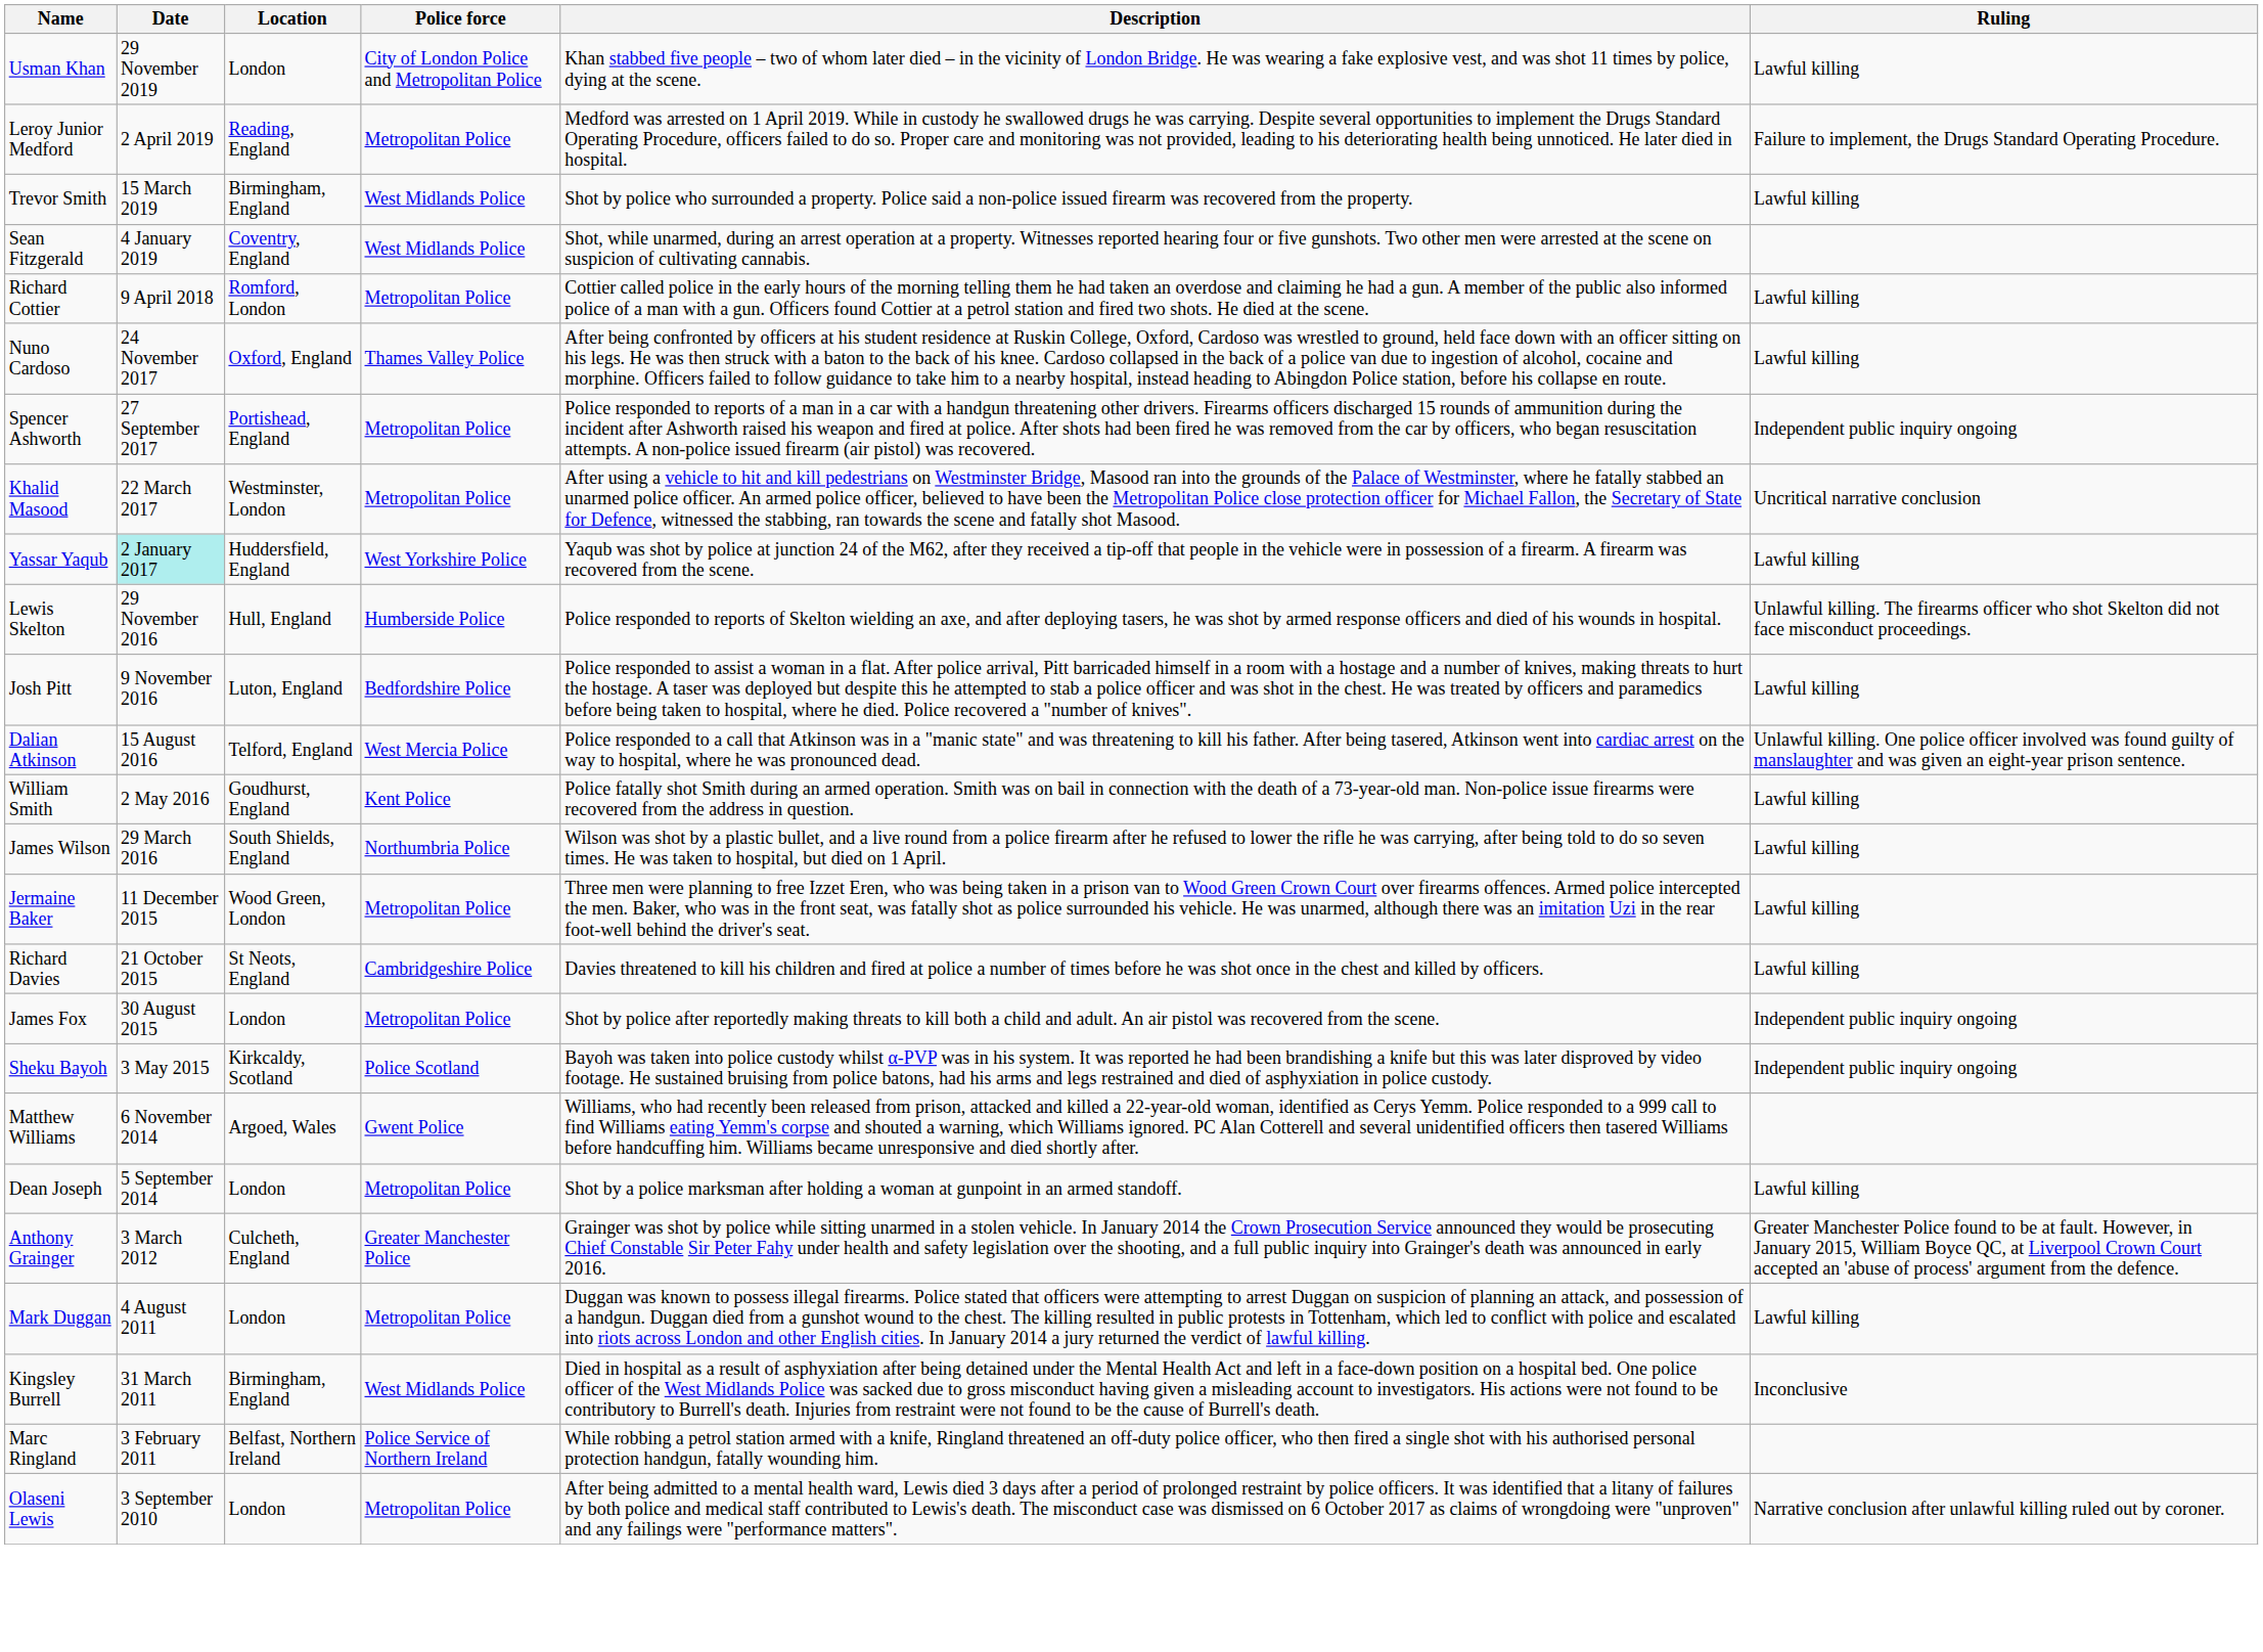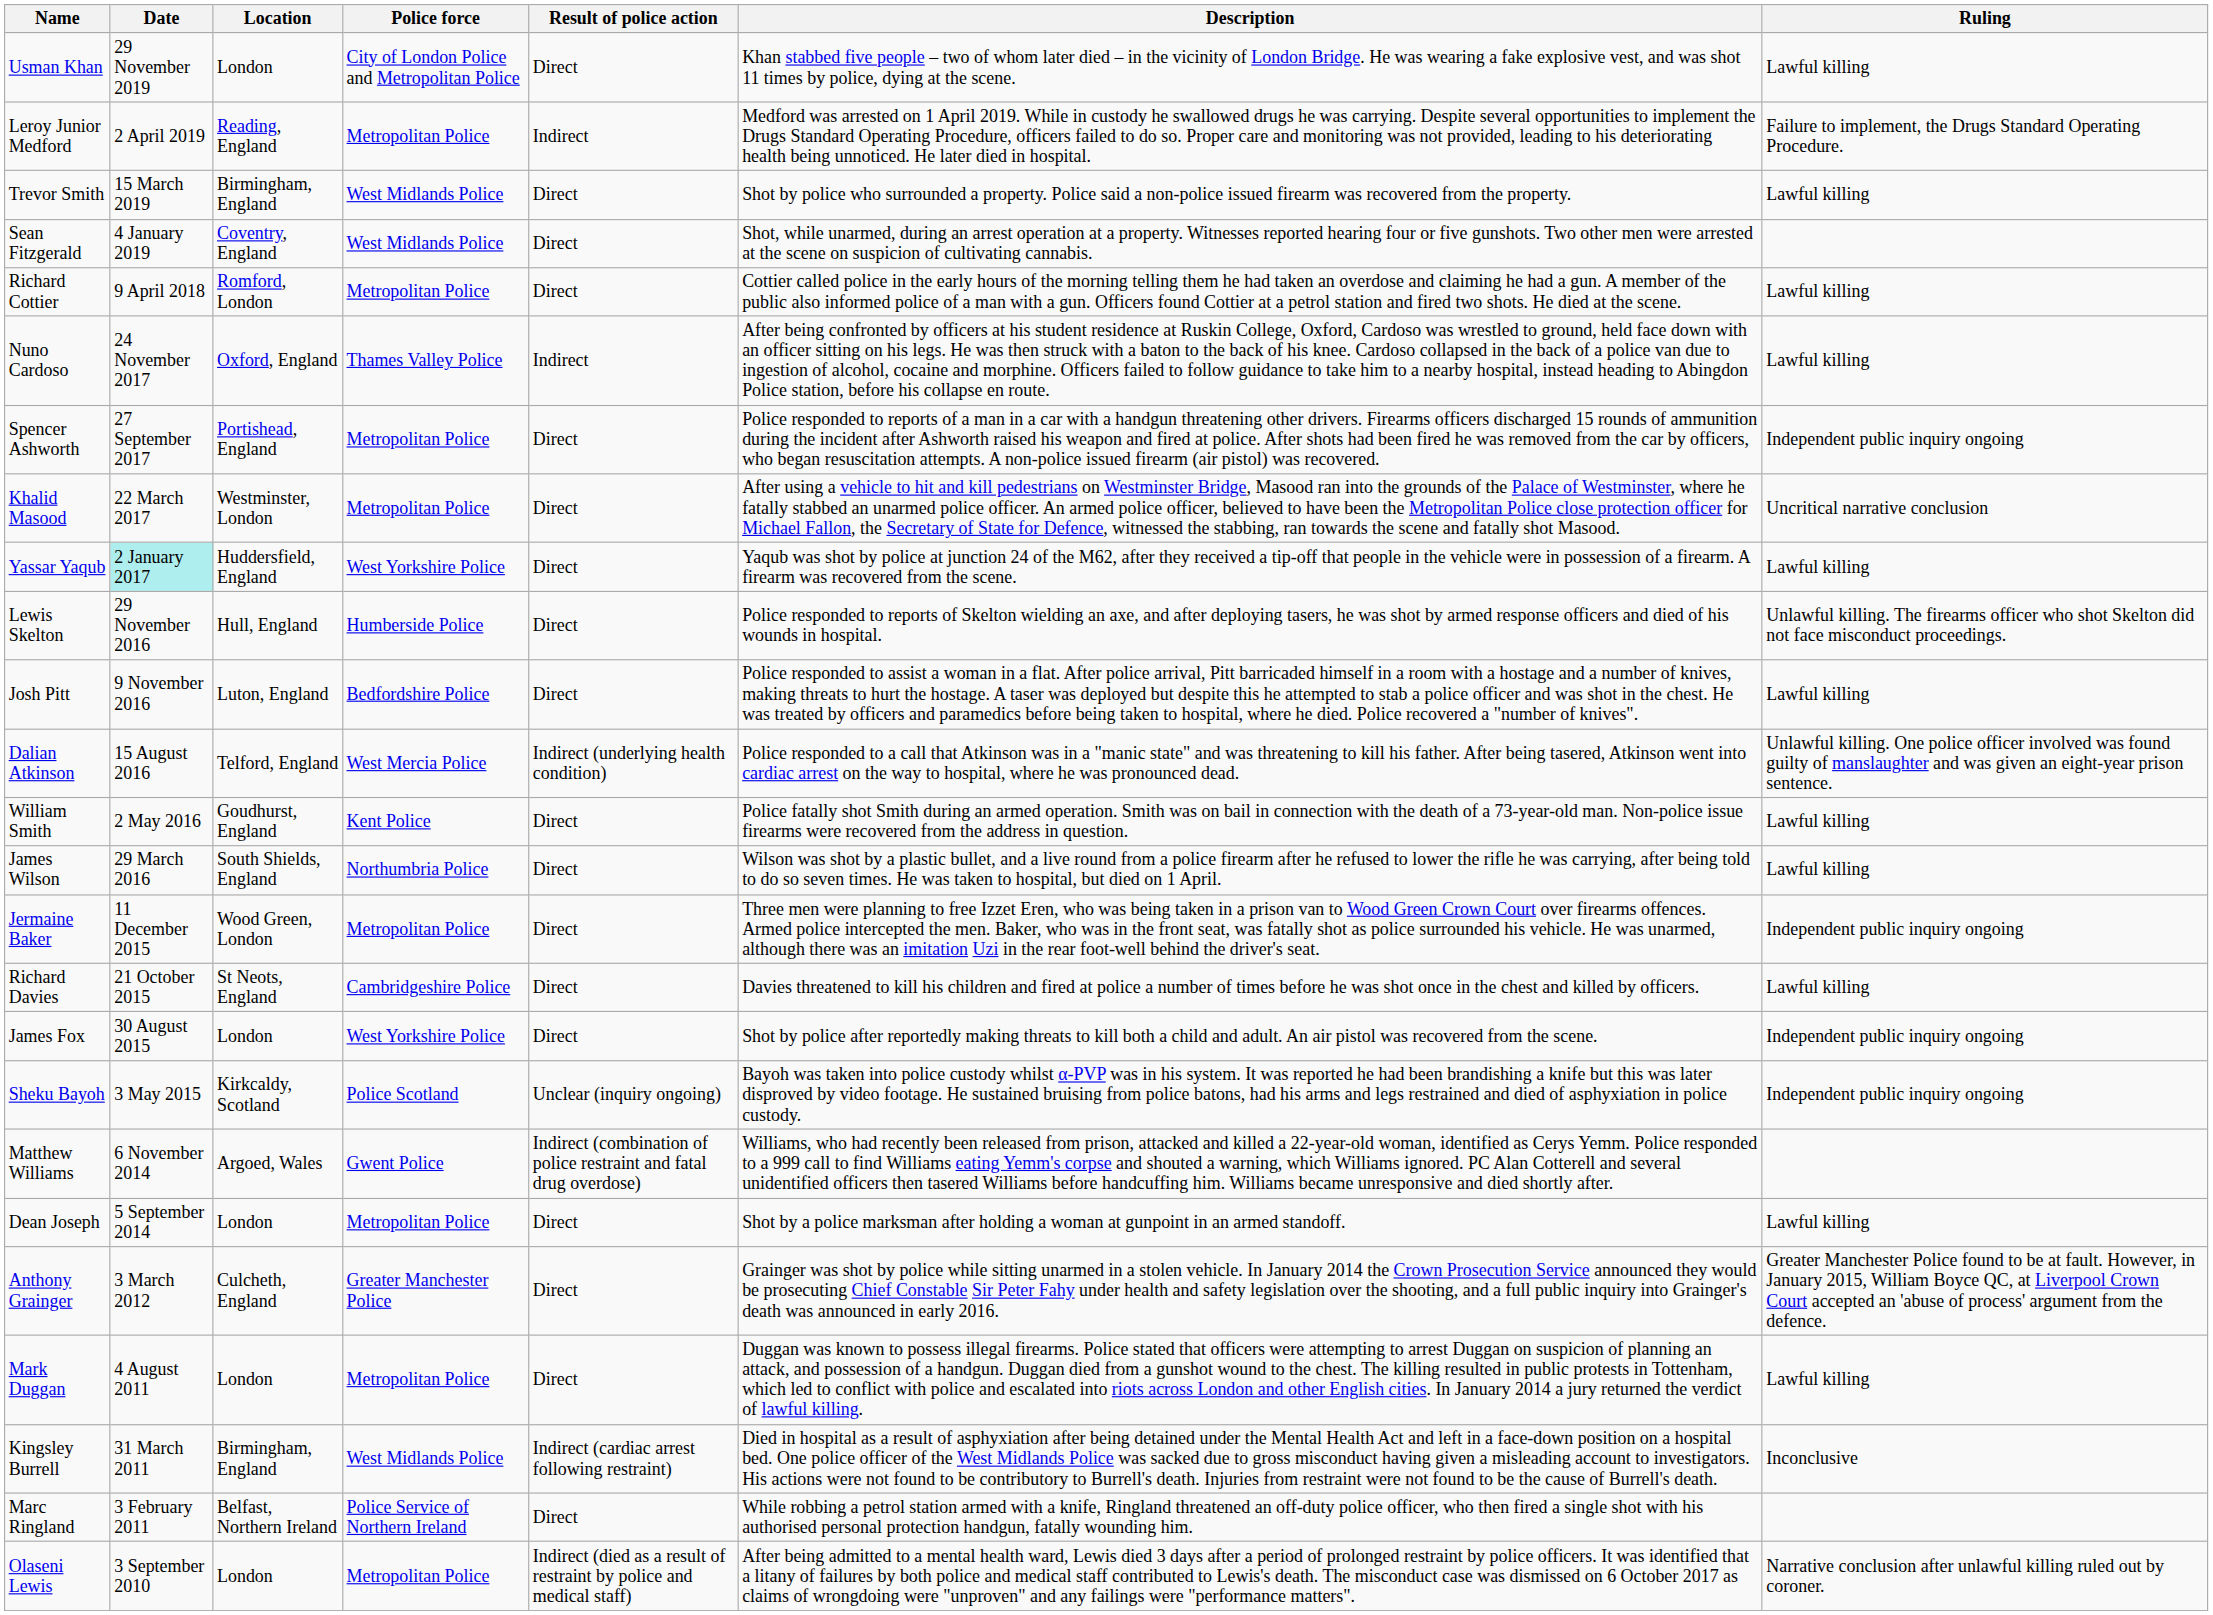 <table class="wikitable sortable static-row-numbers static-row-header-text">
 <tr>
 <th>Name</th>
 <th>Date</th>
 <th>Location</th>
 <th>Police force</th>
+<th>Result of police action</th>
 <th>Description</th>
 <th>Ruling</th>
 </tr>
 <tr>
 <td><a href='#'>Usman Khan</a></td>
 <td>29 November 2019</td>
 <td>London</td>
 <td><a href='#'>City of London Police</a> and <a href='#'>Metropolitan Police</a></td>
+<td>Direct</td>
 <td>Khan <a href='#'>stabbed five people</a> – two of whom later died – in the vicinity of <a href='#'>London Bridge</a>. He was wearing a fake explosive vest, and was shot 11 times by police, dying at the scene.</td>
 <td>Lawful killing</td>
 </tr>
 <tr>
 <td>Leroy Junior Medford</td>
 <td>2 April 2019</td>
 <td><a href='#'>Reading</a>, England</td>
 <td><a href='#'>Metropolitan Police</a></td>
+<td>Indirect</td>
 <td>Medford was arrested on 1 April 2019. While in custody he swallowed drugs he was carrying. Despite several opportunities to implement the Drugs Standard Operating Procedure, officers failed to do so. Proper care and monitoring was not provided, leading to his deteriorating health being unnoticed. He later died in hospital.</td>
 <td>Failure to implement, the Drugs Standard Operating Procedure.</td>
 </tr>
 <tr>
 <td>Trevor Smith</td>
 <td>15 March 2019</td>
 <td>Birmingham, England</td>
 <td><a href='#'>West Midlands Police</a></td>
+<td>Direct</td>
 <td>Shot by police who surrounded a property. Police said a non-police issued firearm was recovered from the property.</td>
 <td>Lawful killing</td>
 </tr>
 <tr>
 <td>Sean Fitzgerald</td>
 <td>4 January 2019</td>
 <td><a href='#'>Coventry</a>, England</td>
 <td><a href='#'>West Midlands Police</a></td>
+<td>Direct</td>
 <td>Shot, while unarmed, during an arrest operation at a property. Witnesses reported hearing four or five gunshots. Two other men were arrested at the scene on suspicion of cultivating cannabis.</td>
 <td></td>
 </tr>
 <tr>
 <td>Richard Cottier</td>
 <td>9 April 2018</td>
 <td><a href='#'>Romford</a>, London</td>
 <td><a href='#'>Metropolitan Police</a></td>
+<td>Direct</td>
 <td>Cottier called police in the early hours of the morning telling them he had taken an overdose and claiming he had a gun. A member of the public also informed police of a man with a gun. Officers found Cottier at a petrol station and fired two shots. He died at the scene.</td>
 <td>Lawful killing</td>
 </tr>
 <tr>
 <td>Nuno Cardoso</td>
 <td>24 November 2017</td>
 <td><a href='#'>Oxford</a>, England</td>
 <td><a href='#'>Thames Valley Police</a></td>
+<td>Indirect</td>
 <td>After being confronted by officers at his student residence at Ruskin College, Oxford, Cardoso was wrestled to ground, held face down with an officer sitting on his legs. He was then struck with a baton to the back of his knee. Cardoso collapsed in the back of a police van due to ingestion of alcohol, cocaine and morphine. Officers failed to follow guidance to take him to a nearby hospital, instead heading to Abingdon Police station, before his collapse en route.</td>
 <td>Lawful killing</td>
 </tr>
 <tr>
 <td>Spencer Ashworth</td>
 <td>27 September 2017</td>
 <td><a href='#'>Portishead</a>, England</td>
 <td><a href='#'>Metropolitan Police</a></td>
+<td>Direct</td>
 <td>Police responded to reports of a man in a car with a handgun threatening other drivers. Firearms officers discharged 15 rounds of ammunition during the incident after Ashworth raised his weapon and fired at police. After shots had been fired he was removed from the car by officers, who began resuscitation attempts. A non-police issued firearm (air pistol) was recovered.</td>
 <td>Independent public inquiry ongoing</td>
 </tr>
 <tr>
 <td><a href='#'>Khalid Masood</a></td>
 <td>22 March 2017</td>
 <td>Westminster, London</td>
 <td><a href='#'>Metropolitan Police</a></td>
+<td>Direct</td>
 <td>After using a <a href='#'>vehicle to hit and kill pedestrians</a> on <a href='#'>Westminster Bridge</a>, Masood ran into the grounds of the <a href='#'>Palace of Westminster</a>, where he fatally stabbed an unarmed police officer. An armed police officer, believed to have been the <a href='#'>Metropolitan Police close protection officer</a> for <a href='#'>Michael Fallon</a>, the <a href='#'>Secretary of State for Defence</a>, witnessed the stabbing, ran towards the scene and fatally shot Masood.</td>
 <td>Uncritical narrative conclusion</td>
 </tr>
 <tr>
 <td><a href='#'>Yassar Yaqub</a></td>
 <td style="background: paleturquoise;">2 January 2017</td>
 <td>Huddersfield, England</td>
 <td><a href='#'>West Yorkshire Police</a></td>
+<td>Direct</td>
 <td>Yaqub was shot by police at junction 24 of the M62, after they received a tip-off that people in the vehicle were in possession of a firearm. A firearm was recovered from the scene.</td>
 <td>Lawful killing</td>
 </tr>
 <tr>
 <td>Lewis Skelton</td>
 <td>29 November 2016</td>
 <td>Hull, England</td>
 <td><a href='#'>Humberside Police</a></td>
+<td>Direct</td>
 <td>Police responded to reports of Skelton wielding an axe, and after deploying tasers, he was shot by armed response officers and died of his wounds in hospital.</td>
 <td>Unlawful killing. The firearms officer who shot Skelton did not face misconduct proceedings.</td>
 </tr>
 <tr>
 <td>Josh Pitt</td>
 <td>9 November 2016</td>
 <td>Luton, England</td>
 <td><a href='#'>Bedfordshire Police</a></td>
+<td>Direct</td>
 <td>Police responded to assist a woman in a flat. After police arrival, Pitt barricaded himself in a room with a hostage and a number of knives, making threats to hurt the hostage. A taser was deployed but despite this he attempted to stab a police officer and was shot in the chest. He was treated by officers and paramedics before being taken to hospital, where he died. Police recovered a "number of knives".</td>
 <td>Lawful killing</td>
 </tr>
 <tr>
 <td><a href='#'>Dalian Atkinson</a></td>
 <td>15 August 2016</td>
 <td>Telford, England</td>
 <td><a href='#'>West Mercia Police</a></td>
+<td>Indirect (underlying health condition)</td>
 <td>Police responded to a call that Atkinson was in a "manic state" and was threatening to kill his father. After being tasered, Atkinson went into <a href='#'>cardiac arrest</a> on the way to hospital, where he was pronounced dead.</td>
 <td>Unlawful killing. One police officer involved was found guilty of <a href='#'>manslaughter</a> and was given an eight-year prison sentence.</td>
 </tr>
 <tr>
 <td>William Smith</td>
 <td>2 May 2016</td>
 <td>Goudhurst, England</td>
 <td><a href='#'>Kent Police</a></td>
+<td>Direct</td>
 <td>Police fatally shot Smith during an armed operation. Smith was on bail in connection with the death of a 73-year-old man. Non-police issue firearms were recovered from the address in question.</td>
 <td>Lawful killing</td>
 </tr>
 <tr>
 <td>James Wilson</td>
 <td>29 March 2016</td>
 <td>South Shields, England</td>
 <td><a href='#'>Northumbria Police</a></td>
+<td>Direct</td>
 <td>Wilson was shot by a plastic bullet, and a live round from a police firearm after he refused to lower the rifle he was carrying, after being told to do so seven times. He was taken to hospital, but died on 1 April.</td>
 <td>Lawful killing</td>
 </tr>
 <tr>
 <td><a href='#'>Jermaine Baker</a></td>
 <td>11 December 2015</td>
 <td>Wood Green, London</td>
 <td><a href='#'>Metropolitan Police</a></td>
+<td>Direct</td>
 <td>Three men were planning to free Izzet Eren, who was being taken in a prison van to <a href='#'>Wood Green Crown Court</a> over firearms offences. Armed police intercepted the men. Baker, who was in the front seat, was fatally shot as police surrounded his vehicle. He was unarmed, although there was an <a href='#'>imitation</a> <a href='#'>Uzi</a> in the rear foot-well behind the driver's seat.</td>
-<td>Lawful killing</td>
+<td>Independent public inquiry ongoing</td>
 </tr>
 <tr>
 <td>Richard Davies</td>
 <td>21 October 2015</td>
 <td>St Neots, England</td>
 <td><a href='#'>Cambridgeshire Police</a></td>
+<td>Direct</td>
 <td>Davies threatened to kill his children and fired at police a number of times before he was shot once in the chest and killed by officers.</td>
 <td>Lawful killing</td>
 </tr>
 <tr>
 <td>James Fox</td>
 <td>30 August 2015</td>
 <td>London</td>
-<td><a href='#'>Metropolitan Police</a></td>
+<td><a href='#'>West Yorkshire Police</a></td>
+<td>Direct</td>
 <td>Shot by police after reportedly making threats to kill both a child and adult. An air pistol was recovered from the scene.</td>
 <td>Independent public inquiry ongoing</td>
 </tr>
 <tr>
 <td><a href='#'>Sheku Bayoh</a></td>
 <td>3 May 2015</td>
 <td>Kirkcaldy, Scotland</td>
 <td><a href='#'>Police Scotland</a></td>
+<td>Unclear (inquiry ongoing)</td>
 <td>Bayoh was taken into police custody whilst <a href='#'>α-PVP</a> was in his system. It was reported he had been brandishing a knife but this was later disproved by video footage. He sustained bruising from police batons, had his arms and legs restrained and died of asphyxiation in police custody.</td>
 <td>Independent public inquiry ongoing</td>
 </tr>
 <tr>
 <td>Matthew Williams</td>
 <td>6 November 2014</td>
 <td>Argoed, Wales</td>
 <td><a href='#'>Gwent Police</a></td>
+<td>Indirect (combination of police restraint and fatal drug overdose)</td>
 <td>Williams, who had recently been released from prison, attacked and killed a 22-year-old woman, identified as Cerys Yemm. Police responded to a 999 call to find Williams <a href='#'>eating Yemm's corpse</a> and shouted a warning, which Williams ignored. PC Alan Cotterell and several unidentified officers then tasered Williams before handcuffing him. Williams became unresponsive and died shortly after.</td>
 <td></td>
 </tr>
 <tr>
 <td>Dean Joseph</td>
 <td>5 September 2014</td>
 <td>London</td>
 <td><a href='#'>Metropolitan Police</a></td>
+<td>Direct</td>
 <td>Shot by a police marksman after holding a woman at gunpoint in an armed standoff.</td>
 <td>Lawful killing</td>
 </tr>
 <tr>
 <td><a href='#'>Anthony Grainger</a></td>
 <td>3 March 2012</td>
 <td>Culcheth, England</td>
 <td><a href='#'>Greater Manchester Police</a></td>
+<td>Direct</td>
 <td>Grainger was shot by police while sitting unarmed in a stolen vehicle. In January 2014 the <a href='#'>Crown Prosecution Service</a> announced they would be prosecuting <a href='#'>Chief Constable</a> <a href='#'>Sir Peter Fahy</a> under health and safety legislation over the shooting, and a full public inquiry into Grainger's death was announced in early 2016.</td>
 <td>Greater Manchester Police found to be at fault. However, in January 2015, William Boyce QC, at <a href='#'>Liverpool Crown Court</a> accepted an 'abuse of process' argument from the defence.</td>
 </tr>
 <tr>
 <td><a href='#'>Mark Duggan</a></td>
 <td>4 August 2011</td>
 <td>London</td>
 <td><a href='#'>Metropolitan Police</a></td>
+<td>Direct</td>
 <td>Duggan was known to possess illegal firearms. Police stated that officers were attempting to arrest Duggan on suspicion of planning an attack, and possession of a handgun. Duggan died from a gunshot wound to the chest. The killing resulted in public protests in Tottenham, which led to conflict with police and escalated into <a href='#'>riots across London and other English cities</a>. In January 2014 a jury returned the verdict of <a href='#'>lawful killing</a>.</td>
 <td>Lawful killing</td>
 </tr>
 <tr>
 <td>Kingsley Burrell</td>
 <td>31 March 2011</td>
 <td>Birmingham, England</td>
 <td><a href='#'>West Midlands Police</a></td>
+<td>Indirect (cardiac arrest following restraint)</td>
 <td>Died in hospital as a result of asphyxiation after being detained under the Mental Health Act and left in a face-down position on a hospital bed. One police officer of the <a href='#'>West Midlands Police</a> was sacked due to gross misconduct having given a misleading account to investigators. His actions were not found to be contributory to Burrell's death. Injuries from restraint were not found to be the cause of Burrell's death.</td>
 <td>Inconclusive</td>
 </tr>
 <tr>
 <td>Marc Ringland</td>
 <td>3 February 2011</td>
 <td>Belfast, Northern Ireland</td>
 <td><a href='#'>Police Service of Northern Ireland</a></td>
+<td>Direct</td>
 <td>While robbing a petrol station armed with a knife, Ringland threatened an off-duty police officer, who then fired a single shot with his authorised personal protection handgun, fatally wounding him.</td>
 <td></td>
 </tr>
 <tr>
 <td><a href='#'>Olaseni Lewis</a></td>
 <td>3 September 2010</td>
 <td>London</td>
 <td><a href='#'>Metropolitan Police</a></td>
+<td>Indirect (died as a result of restraint by police and medical staff)</td>
 <td>After being admitted to a mental health ward, Lewis died 3 days after a period of prolonged restraint by police officers. It was identified that a litany of failures by both police and medical staff contributed to Lewis's death. The misconduct case was dismissed on 6 October 2017 as claims of wrongdoing were "unproven" and any failings were "performance matters".</td>
 <td>Narrative conclusion after unlawful killing ruled out by coroner.</td>
 </tr>
 </table>
